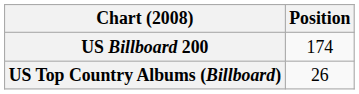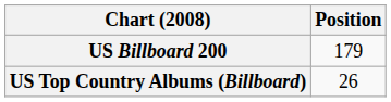 <table class="wikitable sortable plainrowheaders" style="text-align:center">
 <tr>
 <th scope="col">Chart (2008)</th>
 <th scope="col">Position</th>
 </tr>
 <tr>
 <th scope="row">US <em>Billboard</em> 200</th>
-<td>174</td>
+<td>179</td>
 </tr>
 <tr>
 <th scope="row">US Top Country Albums (<em>Billboard</em>)</th>
 <td>26</td>
 </tr>
 </table>
